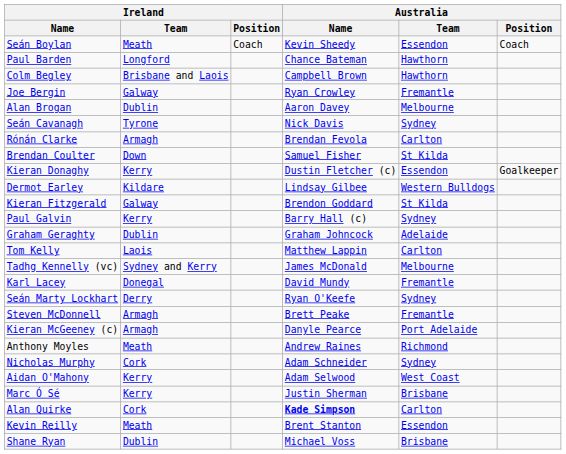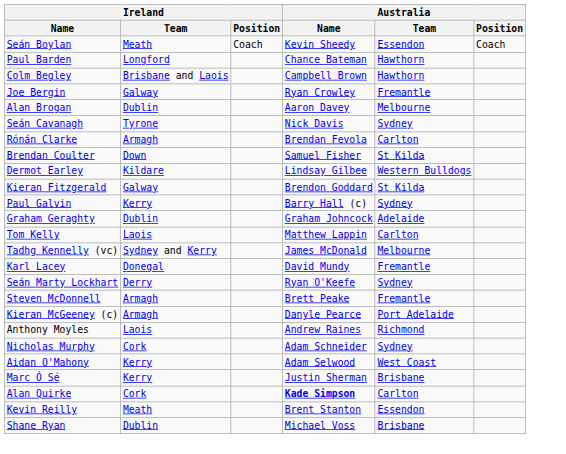 <table align="center" class="wikitable">
 <tr>
 <th colspan="3"> Ireland</th>
 <th colspan="3"> Australia</th>
 </tr>
 <tr>
 <th>Name</th>
 <th>Team</th>
 <th>Position</th>
 <th>Name</th>
 <th>Team</th>
 <th>Position</th>
 </tr>
 <tr>
 <td><a href='#'>Seán Boylan</a></td>
 <td><a href='#'>Meath</a></td>
 <td>Coach</td>
 <td><a href='#'>Kevin Sheedy</a></td>
 <td><a href='#'>Essendon</a></td>
 <td>Coach</td>
 </tr>
 <tr>
 <td><a href='#'>Paul Barden</a></td>
 <td><a href='#'>Longford</a></td>
 <td></td>
 <td><a href='#'>Chance Bateman</a></td>
 <td><a href='#'>Hawthorn</a></td>
 <td></td>
 </tr>
 <tr>
 <td><a href='#'>Colm Begley</a></td>
 <td><a href='#'>Brisbane</a> and <a href='#'>Laois</a></td>
 <td></td>
 <td><a href='#'>Campbell Brown</a></td>
 <td><a href='#'>Hawthorn</a></td>
 <td></td>
 </tr>
 <tr>
 <td><a href='#'>Joe Bergin</a></td>
 <td><a href='#'>Galway</a></td>
 <td></td>
 <td><a href='#'>Ryan Crowley</a></td>
 <td><a href='#'>Fremantle</a></td>
 <td></td>
 </tr>
 <tr>
 <td><a href='#'>Alan Brogan</a></td>
 <td><a href='#'>Dublin</a></td>
 <td></td>
 <td><a href='#'>Aaron Davey</a></td>
 <td><a href='#'>Melbourne</a></td>
 <td></td>
 </tr>
 <tr>
 <td><a href='#'>Seán Cavanagh</a></td>
 <td><a href='#'>Tyrone</a></td>
 <td></td>
 <td><a href='#'>Nick Davis</a></td>
 <td><a href='#'>Sydney</a></td>
 <td></td>
 </tr>
 <tr>
 <td><a href='#'>Rónán Clarke</a></td>
 <td><a href='#'>Armagh</a></td>
 <td></td>
 <td><a href='#'>Brendan Fevola</a></td>
 <td><a href='#'>Carlton</a></td>
 <td></td>
 </tr>
 <tr>
 <td><a href='#'>Brendan Coulter</a></td>
 <td><a href='#'>Down</a></td>
 <td></td>
 <td><a href='#'>Samuel Fisher</a></td>
 <td><a href='#'>St Kilda</a></td>
 <td></td>
-</tr>
-<tr>
-<td><a href='#'>Kieran Donaghy</a></td>
-<td><a href='#'>Kerry</a></td>
-<td></td>
-<td><a href='#'>Dustin Fletcher</a> (c)</td>
-<td><a href='#'>Essendon</a></td>
-<td>Goalkeeper</td>
 </tr>
 <tr>
 <td><a href='#'>Dermot Earley</a></td>
 <td><a href='#'>Kildare</a></td>
 <td></td>
 <td><a href='#'>Lindsay Gilbee</a></td>
 <td><a href='#'>Western Bulldogs</a></td>
 <td></td>
 </tr>
 <tr>
 <td><a href='#'>Kieran Fitzgerald</a></td>
 <td><a href='#'>Galway</a></td>
 <td></td>
 <td><a href='#'>Brendon Goddard</a></td>
 <td><a href='#'>St Kilda</a></td>
 <td></td>
 </tr>
 <tr>
 <td><a href='#'>Paul Galvin</a></td>
 <td><a href='#'>Kerry</a></td>
 <td></td>
 <td><a href='#'>Barry Hall</a> (c)</td>
 <td><a href='#'>Sydney</a></td>
 <td></td>
 </tr>
 <tr>
 <td><a href='#'>Graham Geraghty</a></td>
 <td><a href='#'>Dublin</a></td>
 <td></td>
 <td><a href='#'>Graham Johncock</a></td>
 <td><a href='#'>Adelaide</a></td>
 <td></td>
 </tr>
 <tr>
 <td><a href='#'>Tom Kelly</a></td>
 <td><a href='#'>Laois</a></td>
 <td></td>
 <td><a href='#'>Matthew Lappin</a></td>
 <td><a href='#'>Carlton</a></td>
 <td></td>
 </tr>
 <tr>
 <td><a href='#'>Tadhg Kennelly</a> (vc)</td>
 <td><a href='#'>Sydney</a> and <a href='#'>Kerry</a></td>
 <td></td>
 <td><a href='#'>James McDonald</a></td>
 <td><a href='#'>Melbourne</a></td>
 <td></td>
 </tr>
 <tr>
 <td><a href='#'>Karl Lacey</a></td>
 <td><a href='#'>Donegal</a></td>
 <td></td>
 <td><a href='#'>David Mundy</a></td>
 <td><a href='#'>Fremantle</a></td>
 <td></td>
 </tr>
 <tr>
 <td><a href='#'>Seán Marty Lockhart</a></td>
 <td><a href='#'>Derry</a></td>
 <td></td>
 <td><a href='#'>Ryan O'Keefe</a></td>
 <td><a href='#'>Sydney</a></td>
 <td></td>
 </tr>
 <tr>
 <td><a href='#'>Steven McDonnell</a></td>
 <td><a href='#'>Armagh</a></td>
 <td></td>
 <td><a href='#'>Brett Peake</a></td>
 <td><a href='#'>Fremantle</a></td>
 <td></td>
 </tr>
 <tr>
 <td><a href='#'>Kieran McGeeney</a> (c)</td>
 <td><a href='#'>Armagh</a></td>
 <td></td>
 <td><a href='#'>Danyle Pearce</a></td>
 <td><a href='#'>Port Adelaide</a></td>
 <td></td>
 </tr>
 <tr>
 <td>Anthony Moyles</td>
-<td><a href='#'>Meath</a></td>
+<td><a href='#'>Laois</a></td>
 <td></td>
 <td><a href='#'>Andrew Raines</a></td>
 <td><a href='#'>Richmond</a></td>
 <td></td>
 </tr>
 <tr>
 <td><a href='#'>Nicholas Murphy</a></td>
 <td><a href='#'>Cork</a></td>
 <td></td>
 <td><a href='#'>Adam Schneider</a></td>
 <td><a href='#'>Sydney</a></td>
 <td></td>
 </tr>
 <tr>
 <td><a href='#'>Aidan O'Mahony</a></td>
 <td><a href='#'>Kerry</a></td>
 <td></td>
 <td><a href='#'>Adam Selwood</a></td>
 <td><a href='#'>West Coast</a></td>
 <td></td>
 </tr>
 <tr>
 <td><a href='#'>Marc Ó Sé</a></td>
 <td><a href='#'>Kerry</a></td>
 <td></td>
 <td><a href='#'>Justin Sherman</a></td>
 <td><a href='#'>Brisbane</a></td>
 <td></td>
 </tr>
 <tr>
 <td><a href='#'>Alan Quirke</a></td>
 <td><a href='#'>Cork</a></td>
 <td></td>
 <td><strong><a href='#'>Kade Simpson</a></strong></td>
 <td><a href='#'>Carlton</a></td>
 <td></td>
 </tr>
 <tr>
 <td><a href='#'>Kevin Reilly</a></td>
 <td><a href='#'>Meath</a></td>
 <td></td>
 <td><a href='#'>Brent Stanton</a></td>
 <td><a href='#'>Essendon</a></td>
 <td></td>
 </tr>
 <tr>
 <td><a href='#'>Shane Ryan</a></td>
 <td><a href='#'>Dublin</a></td>
 <td></td>
 <td><a href='#'>Michael Voss</a></td>
 <td><a href='#'>Brisbane</a></td>
 <td></td>
 </tr>
 </table>
